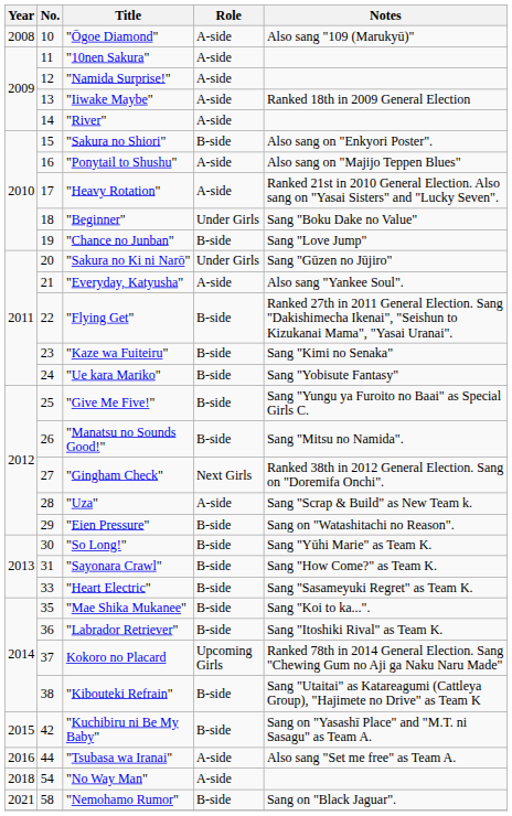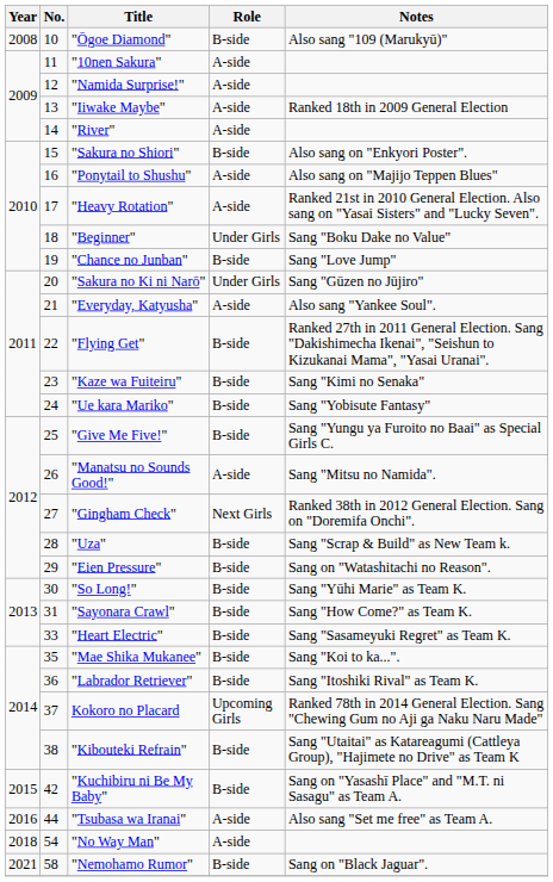 <table class="wikitable sortable">
 <tr>
 <th>Year</th>
 <th data-sort-type="number">No. </th>
 <th style="width:150px;">Title </th>
 <th>Role  </th>
 <th class="unsortable">Notes </th>
 </tr>
 <tr>
 <td rowspan="1">2008</td>
 <td>10</td>
 <td>"<a href='#'>Ōgoe Diamond</a>"</td>
-<td>A-side</td>
+<td>B-side</td>
 <td>Also sang "109 (Marukyū)"</td>
 </tr>
 <tr>
 <td rowspan="4">2009</td>
 <td>11</td>
 <td>"<a href='#'>10nen Sakura</a>"</td>
 <td>A-side</td>
 <td></td>
 </tr>
 <tr>
 <td>12</td>
 <td>"<a href='#'>Namida Surprise!</a>"</td>
 <td>A-side</td>
 <td></td>
 </tr>
 <tr>
 <td>13</td>
 <td>"<a href='#'>Iiwake Maybe</a>"</td>
 <td>A-side</td>
 <td>Ranked 18th in 2009 General Election</td>
 </tr>
 <tr>
 <td>14</td>
 <td>"<a href='#'>River</a>"</td>
 <td>A-side</td>
 <td></td>
 </tr>
 <tr>
 <td rowspan="5">2010</td>
 <td>15</td>
 <td>"<a href='#'>Sakura no Shiori</a>"</td>
 <td>B-side</td>
 <td>Also sang on "Enkyori Poster".</td>
 </tr>
 <tr>
 <td>16</td>
 <td>"<a href='#'>Ponytail to Shushu</a>"</td>
 <td>A-side</td>
 <td>Also sang on "Majijo Teppen Blues"</td>
 </tr>
 <tr>
 <td>17</td>
 <td>"<a href='#'>Heavy Rotation</a>"</td>
 <td>A-side</td>
 <td>Ranked 21st in 2010 General Election. Also sang on "Yasai Sisters" and "Lucky Seven".</td>
 </tr>
 <tr>
 <td>18</td>
 <td>"<a href='#'>Beginner</a>"</td>
 <td>Under Girls</td>
 <td>Sang "Boku Dake no Value"</td>
 </tr>
 <tr>
 <td>19</td>
 <td>"<a href='#'>Chance no Junban</a>"</td>
 <td>B-side</td>
 <td>Sang "Love Jump"</td>
 </tr>
 <tr>
 <td rowspan="5">2011</td>
 <td>20</td>
 <td>"<a href='#'>Sakura no Ki ni Narō</a>"</td>
 <td>Under Girls</td>
 <td>Sang "Gūzen no Jūjiro"</td>
 </tr>
 <tr>
 <td>21</td>
 <td>"<a href='#'>Everyday, Katyusha</a>"</td>
 <td>A-side</td>
 <td>Also sang "Yankee Soul".</td>
 </tr>
 <tr>
 <td>22</td>
 <td>"<a href='#'>Flying Get</a>"</td>
 <td>B-side</td>
 <td>Ranked 27th in 2011 General Election. Sang "Dakishimecha Ikenai", "Seishun to Kizukanai Mama", "Yasai Uranai".</td>
 </tr>
 <tr>
 <td>23</td>
 <td>"<a href='#'>Kaze wa Fuiteiru</a>"</td>
 <td>B-side</td>
 <td>Sang "Kimi no Senaka"</td>
 </tr>
 <tr>
 <td>24</td>
 <td>"<a href='#'>Ue kara Mariko</a>"</td>
 <td>B-side</td>
 <td>Sang "Yobisute Fantasy"</td>
 </tr>
 <tr>
 <td rowspan="5">2012</td>
 <td>25</td>
 <td>"<a href='#'>Give Me Five!</a>"</td>
 <td>B-side</td>
 <td>Sang "Yungu ya Furoito no Baai" as Special Girls C.</td>
 </tr>
 <tr>
 <td>26</td>
 <td>"<a href='#'>Manatsu no Sounds Good!</a>"</td>
-<td>B-side</td>
+<td>A-side</td>
 <td>Sang "Mitsu no Namida".</td>
 </tr>
 <tr>
 <td>27</td>
 <td>"<a href='#'>Gingham Check</a>"</td>
 <td>Next Girls</td>
 <td>Ranked 38th in 2012 General Election. Sang on "Doremifa Onchi".</td>
 </tr>
 <tr>
 <td>28</td>
 <td>"<a href='#'>Uza</a>"</td>
-<td>A-side</td>
+<td>B-side</td>
 <td>Sang "Scrap & Build" as New Team k.</td>
 </tr>
 <tr>
 <td>29</td>
 <td>"<a href='#'>Eien Pressure</a>"</td>
 <td>B-side</td>
 <td>Sang on "Watashitachi no Reason".</td>
 </tr>
 <tr>
 <td rowspan="3">2013</td>
 <td>30</td>
 <td>"<a href='#'>So Long!</a>"</td>
 <td>B-side</td>
 <td>Sang "Yūhi Marie" as Team K.</td>
 </tr>
 <tr>
 <td>31</td>
 <td>"<a href='#'>Sayonara Crawl</a>"</td>
 <td>B-side</td>
 <td>Sang "How Come?" as Team K.</td>
 </tr>
 <tr>
 <td>33</td>
 <td>"<a href='#'>Heart Electric</a>"</td>
 <td>B-side</td>
 <td>Sang "Sasameyuki Regret" as Team K.</td>
 </tr>
 <tr>
 <td rowspan="4">2014</td>
 <td>35</td>
 <td>"<a href='#'>Mae Shika Mukanee</a>"</td>
 <td>B-side</td>
 <td>Sang "Koi to ka...".</td>
 </tr>
 <tr>
 <td>36</td>
 <td>"<a href='#'>Labrador Retriever</a>"</td>
 <td>B-side</td>
 <td>Sang "Itoshiki Rival" as Team K.</td>
 </tr>
 <tr>
 <td>37</td>
 <td><a href='#'>Kokoro no Placard</a></td>
 <td>Upcoming Girls</td>
 <td>Ranked 78th in 2014 General Election. Sang "Chewing Gum no Aji ga Naku Naru Made"</td>
 </tr>
 <tr>
 <td>38</td>
 <td>"<a href='#'>Kibouteki Refrain</a>"</td>
 <td>B-side</td>
 <td>Sang "Utaitai" as Katareagumi (Cattleya Group), "Hajimete no Drive" as Team K</td>
 </tr>
 <tr>
 <td>2015</td>
 <td>42</td>
 <td>"<a href='#'>Kuchibiru ni Be My Baby</a>"</td>
 <td>B-side</td>
 <td>Sang on "Yasashī Place" and "M.T. ni Sasagu" as Team A.</td>
 </tr>
 <tr>
 <td>2016</td>
 <td>44</td>
 <td>"<a href='#'>Tsubasa wa Iranai</a>"</td>
 <td>A-side</td>
 <td>Also sang "Set me free" as Team A.</td>
 </tr>
 <tr>
 <td>2018</td>
 <td>54</td>
 <td>"<a href='#'>No Way Man</a>"</td>
 <td>A-side</td>
 <td></td>
 </tr>
 <tr>
 <td>2021</td>
 <td>58</td>
 <td>"<a href='#'>Nemohamo Rumor</a>"</td>
 <td>B-side</td>
 <td>Sang on "Black Jaguar".</td>
 </tr>
 <tr>
 </tr>
 </table>
